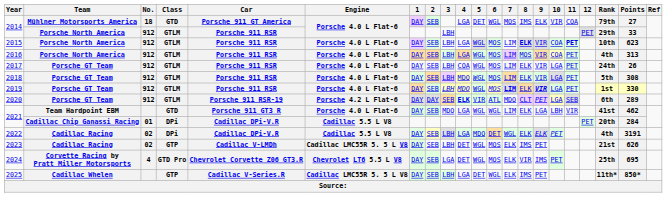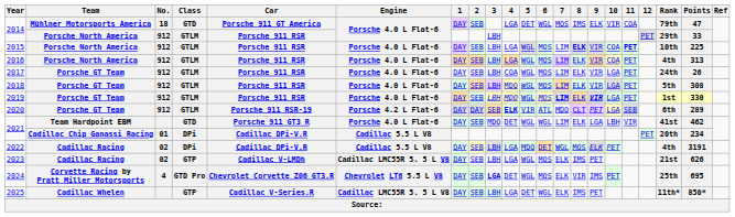 <table class="wikitable" style="text-align:center; font-size:85%">
 <tr>
 <th>Year</th>
 <th>Team</th>
 <th>No.</th>
 <th>Class</th>
 <th>Car</th>
 <th>Engine</th>
 <th>1</th>
 <th>2</th>
 <th>3</th>
 <th>4</th>
 <th>5</th>
 <th>6</th>
 <th>7</th>
 <th>8</th>
 <th>9</th>
 <th>10</th>
 <th>11</th>
 <th>12</th>
 <th>Rank</th>
 <th>Points</th>
 <th>Ref</th>
 </tr>
 <tr>
 <td rowspan=2><a href='#'>2014</a></td>
 <th nowrap><a href='#'>Mühlner Motorsports America</a></th>
 <th>18</th>
 <th>GTD</th>
 <th nowrap><a href='#'>Porsche 911 GT America</a></th>
 <th rowspan=2><a href='#'>Porsche</a> 4.0 L Flat-6</th>
 <td style="background:#EFCFFF;"><a href='#'>DAY</a><br></td>
 <td style="background:#DFFFDF;"><a href='#'>SEB</a><br></td>
 <td></td>
 <td><a href='#'>LGA</a></td>
 <td><a href='#'>DET</a></td>
 <td><a href='#'>WGL</a></td>
 <td><a href='#'>MOS</a></td>
 <td><a href='#'>IMS</a></td>
 <td><a href='#'>ELK</a></td>
 <td><a href='#'>VIR</a></td>
 <td><a href='#'>COA</a></td>
 <td></td>
 <th>79th</th>
-<th>27</th>
+<th>47</th>
 <td rowspan="2"></td>
 </tr>
 <tr>
 <th nowrap><a href='#'>Porsche North America</a></th>
 <th>912</th>
 <th>GTLM</th>
 <th nowrap><a href='#'>Porsche 911 RSR</a></th>
 <td></td>
 <td></td>
 <td><a href='#'>LBH</a></td>
 <td></td>
 <td></td>
 <td></td>
 <td></td>
 <td></td>
 <td></td>
 <td></td>
 <td></td>
 <td style="background:#DFDFDF;"><a href='#'>PET</a><br></td>
 <th>29th</th>
 <th>33</th>
 </tr>
 <tr>
 <td><a href='#'>2015</a></td>
 <th nowrap><a href='#'>Porsche North America</a></th>
 <th>912</th>
 <th>GTLM</th>
 <th nowrap><a href='#'>Porsche 911 RSR</a></th>
 <th nowrap><a href='#'>Porsche</a> 4.0 L Flat-6</th>
 <td style="background:#EFCFFF;"><a href='#'>DAY</a><br></td>
 <td style="background:#DFFFDF;"><a href='#'>SEB</a><br></td>
 <td><a href='#'>LBH</a></td>
 <td><a href='#'>LGA</a></td>
 <td style="background:#DFDFDF;"><a href='#'>WGL</a><br></td>
 <td style="background:#DFFFDF;"><a href='#'>MOS</a><br></td>
 <td><a href='#'>LIM</a></td>
 <td style="background:#DFDFDF;"><strong><a href='#'>ELK</a></strong><br></td>
 <td style="background:#DFDFDF;"><a href='#'>VIR</a><br></td>
 <td style="background:#DFFFDF;"><a href='#'>COA</a><br></td>
 <td style="background:#DFFFDF;"><strong><a href='#'>PET</a></strong><br></td>
 <td></td>
 <th>10th</th>
-<th>623</th>
+<th>225</th>
 <td></td>
 </tr>
 <tr>
 <td><a href='#'>2016</a></td>
 <th nowrap><a href='#'>Porsche North America</a></th>
 <th>912</th>
 <th>GTLM</th>
 <th nowrap><a href='#'>Porsche 911 RSR</a></th>
 <th nowrap><a href='#'>Porsche</a> 4.0 L Flat-6</th>
 <td style="background:#FFDF9F;"><a href='#'>DAY</a><br></td>
 <td style="background:#FFDF9F;"><a href='#'>SEB</a><br></td>
 <td style="background:#DFFFDF;"><a href='#'>LBH</a><br></td>
 <td style="background:#FFDF9F;"><a href='#'>LGA</a><br></td>
 <td style="background:#dfffdf;"><a href='#'>WGL</a><br></td>
 <td style="background:#dfffdf;"><a href='#'>MOS</a><br></td>
 <td style="background:#efcfff;"><a href='#'>LIM</a><br></td>
-<td style="background:#DFFFDF;"><a href='#'>MOS</a><br></td>
+<td style="background:#dfffdf;"><a href='#'>ELK</a><br></td>
 <td style="background:#ffdf9f;"><a href='#'>VIR</a><br></td>
 <td style="background:#ffffbf;"><a href='#'>COA</a><br></td>
 <td style="background:#dfffdf;"><a href='#'>PET</a><br></td>
 <td></td>
 <th>4th</th>
 <th>313</th>
 <td></td>
 </tr>
 <tr>
 <td><a href='#'>2017</a></td>
 <th nowrap><a href='#'>Porsche GT Team</a></th>
 <th>912</th>
 <th>GTLM</th>
 <th nowrap><a href='#'>Porsche 911 RSR</a></th>
 <th nowrap><a href='#'>Porsche</a> 4.0 L Flat-6</th>
 <td><a href='#'>DAY</a></td>
 <td><a href='#'>SEB</a></td>
 <td><a href='#'>LBH</a></td>
 <td><a href='#'>COA</a></td>
 <td><a href='#'>WGL</a></td>
 <td><a href='#'>MOS</a></td>
 <td><a href='#'>LIM</a></td>
 <td><a href='#'>ELK</a></td>
 <td><a href='#'>VIR</a></td>
 <td><a href='#'>LGA</a></td>
 <td style="background:#DFFFDF;"><a href='#'>PET</a><br></td>
 <td></td>
 <th>24th</th>
 <th>26</th>
 <td></td>
 </tr>
 <tr>
 <td><a href='#'>2018</a></td>
 <th nowrap><a href='#'>Porsche GT Team</a></th>
 <th>912</th>
 <th>GTLM</th>
 <th nowrap><a href='#'>Porsche 911 RSR</a></th>
 <th nowrap><a href='#'>Porsche</a> 4.0 L Flat-6</th>
 <td style="background:#DFFFDF;"><a href='#'>DAY</a><br></td>
 <td style="background:#FFDF9F;"><a href='#'>SEB</a><br></td>
 <td style="background:#EFCFFF;"><a href='#'>LBH</a><br></td>
 <td style="background:#FFFFBF;"><a href='#'>MDO</a><br></td>
 <td style="background:#DFFFDF;"><em><a href='#'>WGL</a></em><br></td>
 <td style="background:#DFFFDF;"><a href='#'>MOS</a><br></td>
 <td style="background:#FFDF9F;"><a href='#'>LIM</a><br></td>
 <td style="background:#DFFFDF;"><a href='#'>ELK</a><br></td>
 <td style="background:#DFFFDF;"><a href='#'>VIR</a><br></td>
 <td style="background:#DFDFDF;"><a href='#'>LGA</a><br></td>
 <td style="background:#DFFFDF;"><a href='#'>PET</a><br></td>
 <td></td>
 <th>5th</th>
 <th>308</th>
 <td></td>
 </tr>
 <tr>
 <td><a href='#'>2019</a></td>
 <th nowrap><a href='#'>Porsche GT Team</a></th>
 <th>912</th>
 <th>GTLM</th>
 <th nowrap><a href='#'>Porsche 911 RSR</a></th>
 <th nowrap><a href='#'>Porsche</a> 4.0 L Flat-6</th>
 <td style="background:#FFDF9F;"><a href='#'>DAY</a><br></td>
 <td style="background:#DFFFDF;"><a href='#'>SEB</a><br></td>
 <td style="background:#FFFFBF;"><em><a href='#'>LBH</a></em><br></td>
 <td style="background:#FFFFBF;"><em><a href='#'>MDO</a></em><br></td>
 <td style="background:#DFFFDF;"><a href='#'>WGL</a><br></td>
 <td style="background:#FFFFBF;"><em><a href='#'>MOS</a></em><br></td>
 <td style="background:#DFDFDF;"><strong><a href='#'>LIM</a></strong><br></td>
 <td style="background:#FFDF9F;"><a href='#'>ELK</a><br></td>
 <td style="background:#DFDFDF;"><strong><em><a href='#'>VIR</a></em></strong><br></td>
 <td style="background:#DFFFDF;"><a href='#'>LGA</a><br></td>
 <td style="background:#DFFFDF;"><a href='#'>PET</a><br></td>
 <td></td>
 <th style="background:#FFFFBF;">1st</th>
 <th style="background:#FFFFBF;">330</th>
 <td></td>
 </tr>
 <tr>
 <td><a href='#'>2020</a></td>
 <th nowrap><a href='#'>Porsche GT Team</a></th>
 <th>912</th>
 <th>GTLM</th>
 <th nowrap><a href='#'>Porsche 911 RSR-19</a></th>
 <th nowrap><a href='#'>Porsche</a> 4.2 L Flat-6</th>
 <td style="background:#DFDFDF;"><a href='#'>DAY</a><br></td>
 <td style="background:#DFDFDF;"><a href='#'>DAY</a><br></td>
 <td style="background:#FFDF9F;"><a href='#'>SEB</a><br></td>
 <td style="background:#DFFFDF;"><strong><a href='#'>ELK</a></strong><br></td>
 <td style="background:#DFFFDF;"><a href='#'>VIR</a><br></td>
 <td style="background:#DFFFDF;"><a href='#'>ATL</a><br></td>
 <td><a href='#'>MDO</a></td>
 <td style="background:#EFCFFF;"><a href='#'>CLT</a><br></td>
 <td style="background:#EFCFFF;"><em><a href='#'>PET</a></em><br></td>
 <td style="background:#FFFFBF;"><a href='#'>LGA</a><br></td>
 <td style="background:#DFDFDF;"><a href='#'>SEB</a><br></td>
 <td></td>
 <th>6th</th>
 <th>289</th>
 <td></td>
 </tr>
 <tr>
 <td rowspan=2><a href='#'>2021</a></td>
 <th nowrap>Team Hardpoint EBM</th>
 <th></th>
 <th>GTD</th>
 <th nowrap><a href='#'>Porsche 911 GT3 R</a></th>
 <th nowrap><a href='#'>Porsche</a> 4.0 L Flat-6</th>
 <td style="background:#DFFFDF;"><a href='#'>DAY</a><br></td>
 <td style="background:#DFFFDF;"><a href='#'>SEB</a><br></td>
 <td><a href='#'>MDO</a></td>
-<td><a href='#'>LGA</a></td>
+<td><a href='#'>DET</a></td>
 <td><a href='#'>WGL</a></td>
 <td><a href='#'>WGL</a></td>
 <td><a href='#'>LIM</a></td>
 <td><a href='#'>ELK</a></td>
 <td><a href='#'>LGA</a></td>
 <td><a href='#'>LBH</a></td>
 <td><a href='#'>VIR</a></td>
 <td></td>
 <th>41st</th>
 <th>462</th>
 <td rowspan="2"></td>
 </tr>
 <tr>
 <th><a href='#'>Cadillac Chip Ganassi Racing</a></th>
 <th>01</th>
 <th>DPi</th>
 <th nowrap><a href='#'>Cadillac DPi-V.R</a></th>
 <th nowrap><a href='#'>Cadillac</a> 5.5 L V8</th>
 <td></td>
 <td></td>
 <td></td>
 <td></td>
 <td></td>
 <td></td>
 <td></td>
 <td></td>
 <td></td>
 <td></td>
 <td></td>
 <td style="background:#DFFFDF;"><a href='#'>PET</a><br></td>
 <th>20th</th>
-<th>284</th>
+<th>234</th>
 </tr>
 <tr>
 <td><a href='#'>2022</a></td>
 <th nowrap><a href='#'>Cadillac Racing</a></th>
 <th>02</th>
 <th>DPi</th>
 <th nowrap><a href='#'>Cadillac DPi-V.R</a></th>
 <th nowrap><a href='#'>Cadillac</a> 5.5 L V8</th>
 <td style="background:#DFFFDF;"><a href='#'>DAY</a><br></td>
 <td style="background:#FFFFBF;"><a href='#'>SEB</a><br></td>
 <td style="background:#DFDFDF;"><a href='#'>LBH</a><br></td>
 <td style="background:#DFFFDF;"><a href='#'>LGA</a><br></td>
 <td style="background:#DFFFDF;"><a href='#'>MDO</a><br></td>
 <td style="background:#FFDF9F;"><a href='#'>DET</a><br></td>
 <td style="background:#DFFFDF;"><a href='#'>WGL</a><br></td>
-<td style="background:#dfffdf;"><a href='#'>ELK</a><br></td>
+<td style="background:#DFFFDF;"><a href='#'>MOS</a><br></td>
 <td style="background:#DFDFDF;"><em><a href='#'>ELK</a></em><br></td>
 <td style="background:#DFFFDF;"><em><a href='#'>PET</a></em><br></td>
 <td></td>
 <td></td>
 <th>4th</th>
 <th>3191</th>
 <td></td>
 </tr>
 <tr>
 <td><a href='#'>2023</a></td>
 <th nowrap><a href='#'>Cadillac Racing</a></th>
 <th>02</th>
 <th>GTP</th>
 <th nowrap><a href='#'>Cadillac V-LMDh</a></th>
 <th nowrap>Cadillac LMC55R 5. 5 L <a href='#'>V8</a></th>
 <td style="background:#DFFFDF;"><a href='#'>DAY</a><br></td>
 <td><a href='#'>SEB</a></td>
 <td><a href='#'>LBH</a></td>
-<td><a href='#'>DET</a></td>
+<td><a href='#'>LGA</a></td>
 <td><a href='#'>WGL</a></td>
 <td><a href='#'>MOS</a></td>
 <td><a href='#'>ELK</a></td>
 <td><a href='#'>IMS</a></td>
 <td><a href='#'>PET</a></td>
 <td></td>
 <td></td>
 <td></td>
 <th>21st</th>
 <th>626</th>
 <td></td>
 </tr>
 <tr>
 <td><a href='#'>2024</a></td>
 <th nowrap><a href='#'>Corvette Racing</a> by<br><a href='#'>Pratt Miller Motorsports</a></th>
 <th>4</th>
 <th nowrap>GTD Pro</th>
 <th nowrap><a href='#'>Chevrolet Corvette Z06 GT3.R</a></th>
 <th nowrap><a href='#'>Chevrolet</a> <a href='#'>LT6</a> 5.5 L <a href='#'>V8</a></th>
 <td style="background:#DFFFDF;"><a href='#'>DAY</a><br></td>
 <td style="background:#DFFFDF;"><a href='#'>SEB</a><br></td>
-<td><a href='#'>LGA</a></td>
+<td><strong><a href='#'>LGA</a></strong></td>
 <td><a href='#'>DET</a></td>
 <td><a href='#'>WGL</a></td>
 <td><a href='#'>MOS</a></td>
 <td><a href='#'>ELK</a></td>
 <td><a href='#'>VIR</a></td>
 <td><a href='#'>IMS</a></td>
 <td style="background:#DFFFDF;"><a href='#'>PET</a><br></td>
 <td></td>
 <td></td>
 <th>25th</th>
 <th>695</th>
 <td></td>
 </tr>
 <tr>
 <td><a href='#'>2025</a></td>
 <th><a href='#'>Cadillac Whelen</a></th>
 <th></th>
 <th>GTP</th>
 <th><a href='#'>Cadillac V-Series.R</a></th>
 <th><a href='#'>Cadillac</a> LMC55R 5. 5 L V8</th>
 <td style="background:#DFFFDF;"><a href='#'>DAY</a><br></td>
 <td style="background:#DFFFDF;"><a href='#'>SEB</a><br></td>
 <td style="background:#DFFFDF;"><a href='#'>LBH</a><br></td>
 <td><a href='#'>LGA</a></td>
 <td style="background:#;"><a href='#'>DET</a><br></td>
 <td style="background:#;"><a href='#'>WGL</a><br></td>
 <td style="background:#;"><a href='#'>ELK</a><br></td>
 <td style="background:#;"><a href='#'>IMS</a><br></td>
 <td style="background:#;"><a href='#'>PET</a><br></td>
 <td></td>
 <td></td>
 <td></td>
 <th>11th*</th>
 <th>850*</th>
 </tr>
 <tr>
 <th colspan="21">Source:</th>
 </tr>
 </table>
